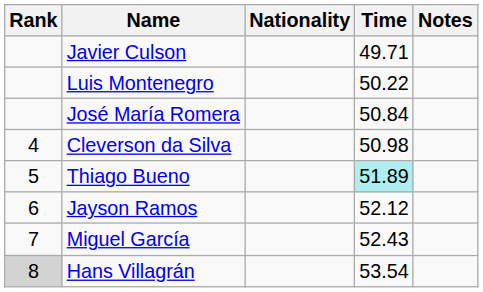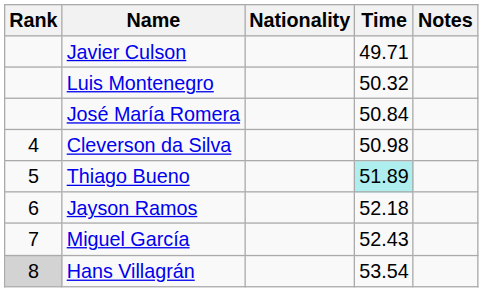 <table class="wikitable sortable" style="text-align:center;font-size:95%">
 <tr>
 <th>Rank</th>
 <th>Name</th>
 <th>Nationality</th>
 <th>Time</th>
 <th>Notes</th>
 </tr>
 <tr>
 <td></td>
 <td align=left><a href='#'>Javier Culson</a></td>
 <td align=left></td>
 <td>49.71</td>
 <td></td>
 </tr>
 <tr>
 <td></td>
 <td align=left><a href='#'>Luis Montenegro</a></td>
 <td align=left></td>
-<td>50.22</td>
+<td>50.32</td>
 <td></td>
 </tr>
 <tr>
 <td></td>
 <td align=left><a href='#'>José María Romera</a></td>
 <td align=left></td>
 <td>50.84</td>
 <td></td>
 </tr>
 <tr>
 <td>4</td>
 <td align=left><a href='#'>Cleverson da Silva</a></td>
 <td align=left></td>
 <td>50.98</td>
 <td></td>
 </tr>
 <tr>
 <td>5</td>
 <td align=left><a href='#'>Thiago Bueno</a></td>
 <td align=left></td>
 <td style="background: paleturquoise;">51.89</td>
 <td></td>
 </tr>
 <tr>
 <td>6</td>
 <td align=left><a href='#'>Jayson Ramos</a></td>
 <td align=left></td>
-<td>52.12</td>
+<td>52.18</td>
 <td></td>
 </tr>
 <tr>
 <td>7</td>
 <td align=left><a href='#'>Miguel García</a></td>
 <td align=left></td>
 <td>52.43</td>
 <td></td>
 </tr>
 <tr>
 <td style="background: lightgrey;">8</td>
 <td align=left><a href='#'>Hans Villagrán</a></td>
 <td align=left></td>
 <td>53.54</td>
 <td></td>
 </tr>
 </table>
